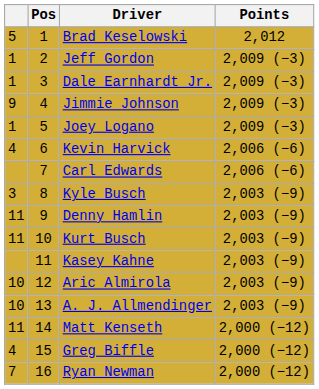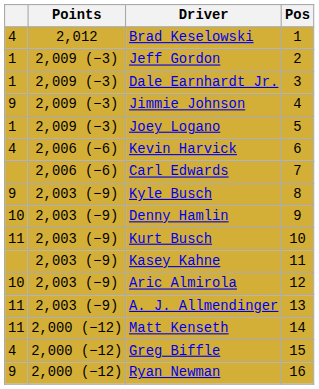 <table class="wikitable" style="font-size: 95%;">
 <tr>
 <th></th>
+<th>Points</th>
+<th>Driver</th>
 <th>Pos</th>
-<th>Driver</th>
-<th>Points</th>
 </tr>
 <tr style="background:#D4AF37;">
-<td align="left"> 5</td>
+<td align="left"> 4</td>
+<td style="text-align:center;">2,012</td>
+<td><a href='#'>Brad Keselowski</a></td>
 <td style="text-align:center;">1</td>
-<td><a href='#'>Brad Keselowski</a></td>
-<td style="text-align:center;">2,012</td>
 </tr>
 <tr style="background:#D4AF37;">
 <td align="left"> 1</td>
+<td style="text-align:center;">2,009 (−3)</td>
+<td><a href='#'>Jeff Gordon</a></td>
 <td style="text-align:center;">2</td>
-<td><a href='#'>Jeff Gordon</a></td>
-<td style="text-align:center;">2,009 (−3)</td>
 </tr>
 <tr style="background:#D4AF37;">
 <td align="left"> 1</td>
+<td style="text-align:center;">2,009 (−3)</td>
+<td><a href='#'>Dale Earnhardt Jr.</a></td>
 <td style="text-align:center;">3</td>
-<td><a href='#'>Dale Earnhardt Jr.</a></td>
-<td style="text-align:center;">2,009 (−3)</td>
 </tr>
 <tr style="background:#D4AF37;">
 <td align="left"> 9</td>
+<td style="text-align:center;">2,009 (−3)</td>
+<td><a href='#'>Jimmie Johnson</a></td>
 <td style="text-align:center;">4</td>
-<td><a href='#'>Jimmie Johnson</a></td>
-<td style="text-align:center;">2,009 (−3)</td>
 </tr>
 <tr style="background:#D4AF37;">
 <td align="left"> 1</td>
+<td style="text-align:center;">2,009 (−3)</td>
+<td><a href='#'>Joey Logano</a></td>
 <td style="text-align:center;">5</td>
-<td><a href='#'>Joey Logano</a></td>
-<td style="text-align:center;">2,009 (−3)</td>
 </tr>
 <tr style="background:#D4AF37;">
 <td align="left"> 4</td>
+<td style="text-align:center;">2,006 (−6)</td>
+<td><a href='#'>Kevin Harvick</a></td>
 <td style="text-align:center;">6</td>
-<td><a href='#'>Kevin Harvick</a></td>
-<td style="text-align:center;">2,006 (−6)</td>
 </tr>
 <tr style="background:#D4AF37;">
 <td align="left"></td>
+<td style="text-align:center;">2,006 (−6)</td>
+<td><a href='#'>Carl Edwards</a></td>
 <td style="text-align:center;">7</td>
-<td><a href='#'>Carl Edwards</a></td>
-<td style="text-align:center;">2,006 (−6)</td>
 </tr>
 <tr style="background:#D4AF37;">
-<td align="left"> 3</td>
+<td align="left"> 9</td>
+<td style="text-align:center;">2,003 (−9)</td>
+<td><a href='#'>Kyle Busch</a></td>
 <td style="text-align:center;">8</td>
-<td><a href='#'>Kyle Busch</a></td>
+</tr>
+<tr style="background:#D4AF37;">
+<td align="left"> 10</td>
 <td style="text-align:center;">2,003 (−9)</td>
+<td><a href='#'>Denny Hamlin</a></td>
+<td style="text-align:center;">9</td>
 </tr>
 <tr style="background:#D4AF37;">
 <td align="left"> 11</td>
-<td style="text-align:center;">9</td>
-<td><a href='#'>Denny Hamlin</a></td>
 <td style="text-align:center;">2,003 (−9)</td>
+<td><a href='#'>Kurt Busch</a></td>
+<td style="text-align:center;">10</td>
+</tr>
+<tr style="background:#D4AF37;">
+<td align="left"></td>
+<td style="text-align:center;">2,003 (−9)</td>
+<td><a href='#'>Kasey Kahne</a></td>
+<td style="text-align:center;">11</td>
+</tr>
+<tr style="background:#D4AF37;">
+<td align="left"> 10</td>
+<td style="text-align:center;">2,003 (−9)</td>
+<td><a href='#'>Aric Almirola</a></td>
+<td style="text-align:center;">12</td>
 </tr>
 <tr style="background:#D4AF37;">
 <td align="left"> 11</td>
-<td style="text-align:center;">10</td>
-<td><a href='#'>Kurt Busch</a></td>
 <td style="text-align:center;">2,003 (−9)</td>
-</tr>
-<tr style="background:#D4AF37;">
-<td align="left"></td>
-<td style="text-align:center;">11</td>
-<td><a href='#'>Kasey Kahne</a></td>
-<td style="text-align:center;">2,003 (−9)</td>
-</tr>
-<tr style="background:#D4AF37;">
-<td align="left"> 10</td>
-<td style="text-align:center;">12</td>
-<td><a href='#'>Aric Almirola</a></td>
-<td style="text-align:center;">2,003 (−9)</td>
-</tr>
-<tr style="background:#D4AF37;">
-<td align="left"> 10</td>
+<td><a href='#'>A. J. Allmendinger</a></td>
 <td style="text-align:center;">13</td>
-<td><a href='#'>A. J. Allmendinger</a></td>
-<td style="text-align:center;">2,003 (−9)</td>
 </tr>
 <tr style="background:#D4AF37;">
 <td align="left"> 11</td>
+<td style="text-align:center;">2,000 (−12)</td>
+<td><a href='#'>Matt Kenseth</a></td>
 <td style="text-align:center;">14</td>
-<td><a href='#'>Matt Kenseth</a></td>
-<td style="text-align:center;">2,000 (−12)</td>
 </tr>
 <tr style="background:#D4AF37;">
 <td align="left"> 4</td>
+<td style="text-align:center;">2,000 (−12)</td>
+<td><a href='#'>Greg Biffle</a></td>
 <td style="text-align:center;">15</td>
-<td><a href='#'>Greg Biffle</a></td>
-<td style="text-align:center;">2,000 (−12)</td>
 </tr>
 <tr style="background:#D4AF37;">
-<td align="left"> 7</td>
+<td align="left"> 9</td>
+<td style="text-align:center;">2,000 (−12)</td>
+<td><a href='#'>Ryan Newman</a></td>
 <td style="text-align:center;">16</td>
-<td><a href='#'>Ryan Newman</a></td>
-<td style="text-align:center;">2,000 (−12)</td>
 </tr>
 </table>
